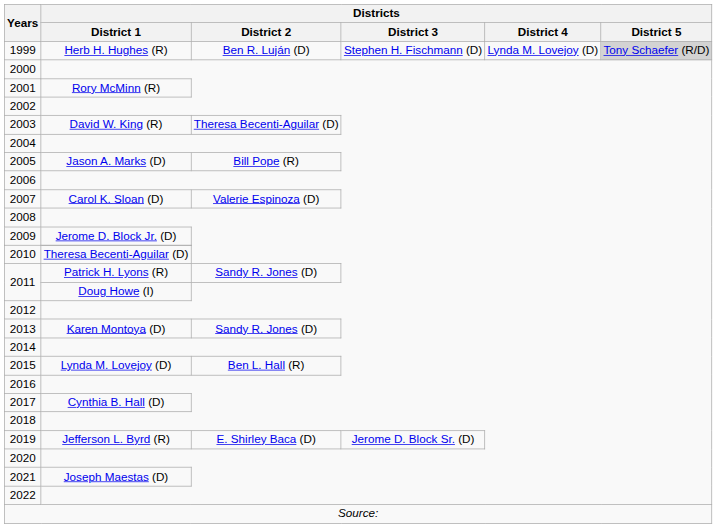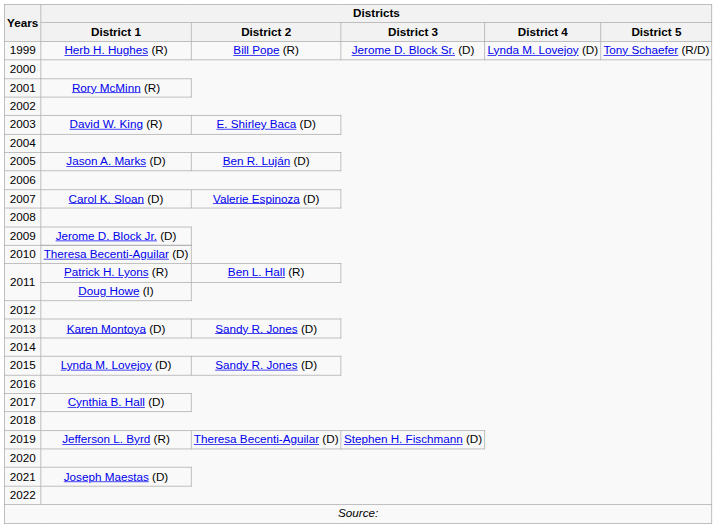 <table class=wikitable style="text-align:center">
 <tr>
 <th rowspan=2>Years</th>
 <th colspan=7>Districts</th>
 </tr>
 <tr>
 <th>District 1</th>
 <th>District 2</th>
 <th>District 3</th>
 <th>District 4</th>
 <th>District 5</th>
 </tr>
 <tr>
 <td>1999</td>
 <td><a href='#'>Herb H. Hughes</a> (R)</td>
-<td><a href='#'>Ben R. Luján</a> (D)</td>
-<td><a href='#'>Stephen H. Fischmann</a> (D)</td>
+<td><a href='#'>Bill Pope</a> (R)</td>
+<td><a href='#'>Jerome D. Block Sr.</a> (D)</td>
 <td><a href='#'>Lynda M. Lovejoy</a> (D)</td>
-<td style="background: lightgrey;"><a href='#'>Tony Schaefer</a> (R/D)</td>
+<td><a href='#'>Tony Schaefer</a> (R/D)</td>
 </tr>
 <tr>
 <td>2000</td>
 </tr>
 <tr>
 <td rowspan=2>2001</td>
 </tr>
 <tr>
 <td><a href='#'>Rory McMinn</a> (R)</td>
 </tr>
 <tr>
 <td>2002</td>
 </tr>
 <tr>
 <td>2003</td>
 <td><a href='#'>David W. King</a> (R)</td>
-<td><a href='#'>Theresa Becenti-Aguilar</a> (D)</td>
+<td><a href='#'>E. Shirley Baca</a> (D)</td>
 </tr>
 <tr>
 <td>2004</td>
 </tr>
 <tr>
 <td>2005</td>
 <td><a href='#'>Jason A. Marks</a> (D)</td>
-<td><a href='#'>Bill Pope</a> (R)</td>
+<td><a href='#'>Ben R. Luján</a> (D)</td>
 </tr>
 <tr>
 <td>2006</td>
 </tr>
 <tr>
 <td>2007</td>
 <td><a href='#'>Carol K. Sloan</a> (D)</td>
 <td><a href='#'>Valerie Espinoza</a> (D)</td>
 </tr>
 <tr>
 <td>2008</td>
 </tr>
 <tr>
 <td>2009</td>
 <td><a href='#'>Jerome D. Block Jr.</a> (D)</td>
 </tr>
 <tr>
 <td rowspan=2>2010</td>
 </tr>
 <tr>
 <td><a href='#'>Theresa Becenti-Aguilar</a> (D)</td>
 </tr>
 <tr>
 <td rowspan=2>2011</td>
 <td><a href='#'>Patrick H. Lyons</a> (R)</td>
-<td><a href='#'>Sandy R. Jones</a> (D)</td>
+<td><a href='#'>Ben L. Hall</a> (R)</td>
 </tr>
 <tr>
 <td><a href='#'>Doug Howe</a> (I)</td>
 </tr>
 <tr>
 <td>2012</td>
 </tr>
 <tr>
 <td>2013</td>
 <td><a href='#'>Karen Montoya</a> (D)</td>
 <td><a href='#'>Sandy R. Jones</a> (D)</td>
 </tr>
 <tr>
 <td>2014</td>
 </tr>
 <tr>
 <td>2015</td>
 <td><a href='#'>Lynda M. Lovejoy</a> (D)</td>
-<td><a href='#'>Ben L. Hall</a> (R)</td>
+<td><a href='#'>Sandy R. Jones</a> (D)</td>
 </tr>
 <tr>
 <td>2016</td>
 </tr>
 <tr>
 <td>2017</td>
 <td><a href='#'>Cynthia B. Hall</a> (D)</td>
 </tr>
 <tr>
 <td>2018</td>
 </tr>
 <tr>
 <td>2019</td>
 <td><a href='#'>Jefferson L. Byrd</a> (R)</td>
-<td><a href='#'>E. Shirley Baca</a> (D)</td>
-<td><a href='#'>Jerome D. Block Sr.</a> (D)</td>
+<td><a href='#'>Theresa Becenti-Aguilar</a> (D)</td>
+<td><a href='#'>Stephen H. Fischmann</a> (D)</td>
 </tr>
 <tr>
 <td>2020</td>
 </tr>
 <tr>
 <td>2021</td>
 <td><a href='#'>Joseph Maestas</a> (D)</td>
 </tr>
 <tr>
 <td>2022</td>
 </tr>
 <tr>
 <td colspan="6" style="text-align:center;"><em>Source:</em></td>
 </tr>
 </table>
